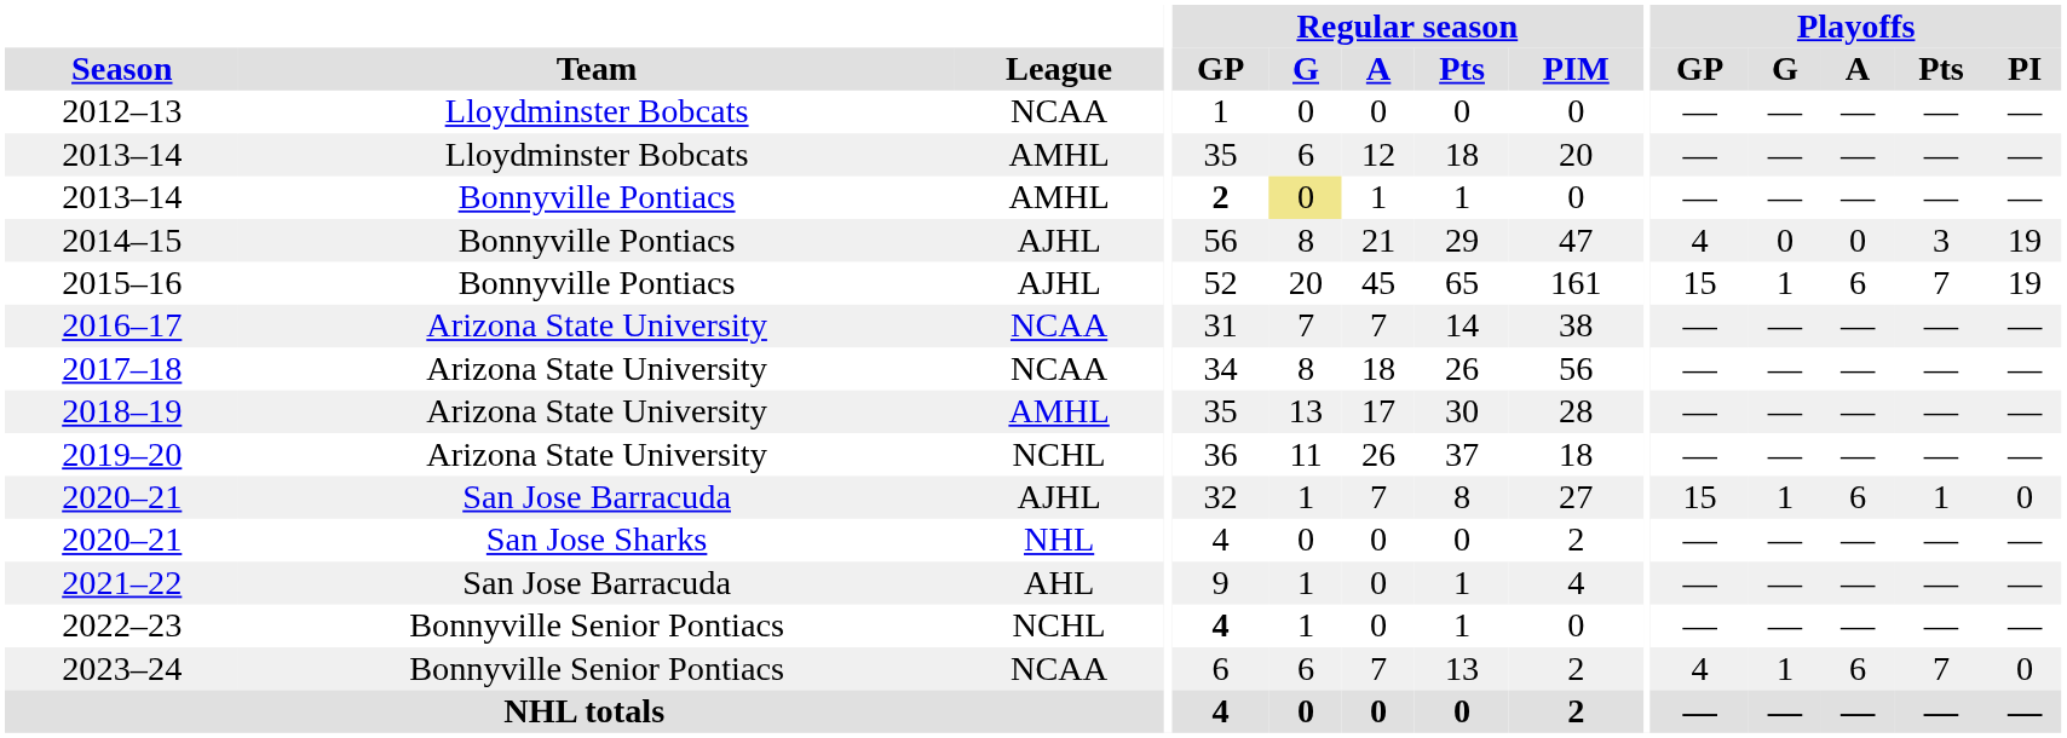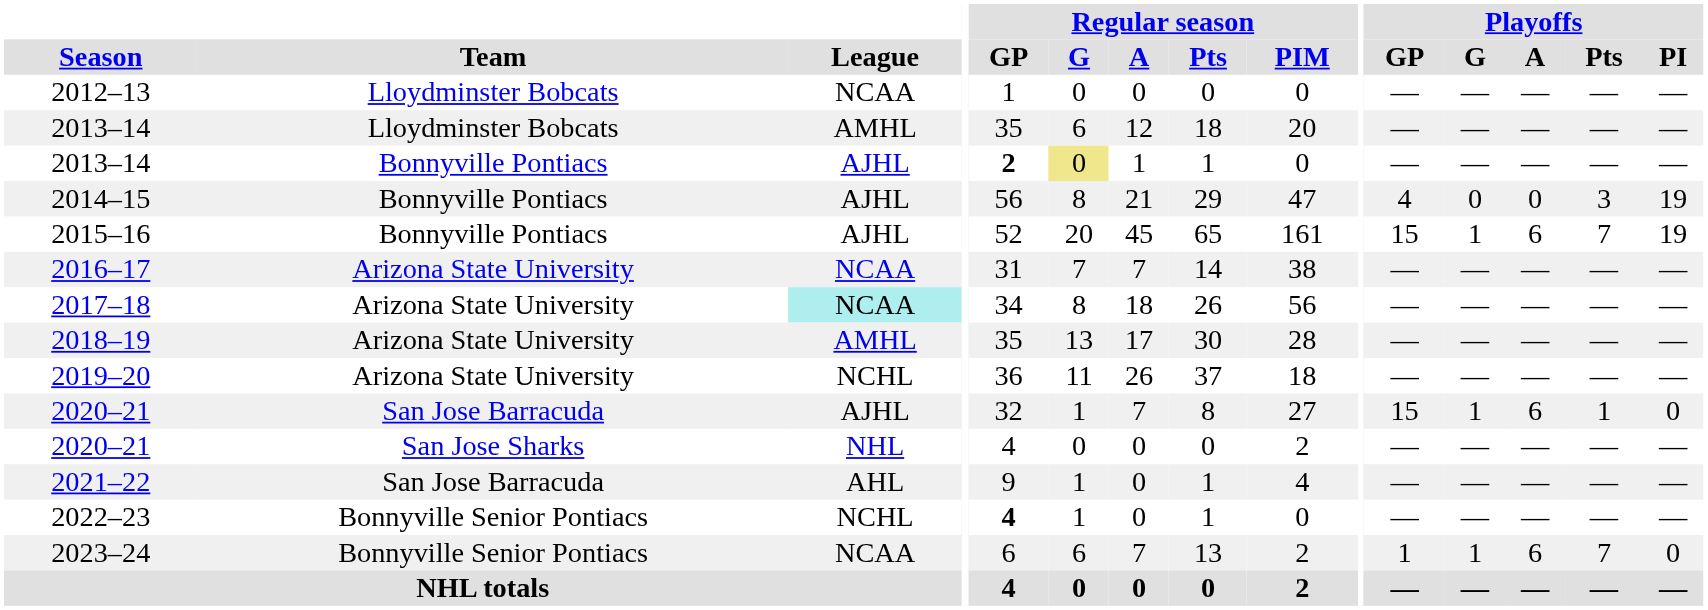 <table border="0" cellpadding="1" cellspacing="0" style="text-align:center; width:60em">
 <tr bgcolor="#e0e0e0">
 <th colspan="3" bgcolor="#ffffff"></th>
 <th rowspan="99" bgcolor="#ffffff"></th>
 <th colspan="5"><a href='#'>Regular season</a></th>
 <th rowspan="99" bgcolor="#ffffff"></th>
 <th colspan="5"><a href='#'>Playoffs</a></th>
 </tr>
 <tr bgcolor="#e0e0e0">
 <th><a href='#'>Season</a></th>
 <th>Team</th>
 <th>League</th>
 <th>GP</th>
 <th><a href='#'>G</a></th>
 <th><a href='#'>A</a></th>
 <th><a href='#'>Pts</a></th>
 <th><a href='#'>PIM</a></th>
 <th>GP</th>
 <th>G</th>
 <th>A</th>
 <th>Pts</th>
 <th>PI</th>
 </tr>
 <tr>
 <td>2012–13</td>
 <td><a href='#'>Lloydminster Bobcats</a></td>
 <td>NCAA</td>
 <td>1</td>
 <td>0</td>
 <td>0</td>
 <td>0</td>
 <td>0</td>
 <td>—</td>
 <td>—</td>
 <td>—</td>
 <td>—</td>
 <td>—</td>
 </tr>
 <tr bgcolor="#f0f0f0">
 <td>2013–14</td>
 <td>Lloydminster Bobcats</td>
 <td>AMHL</td>
 <td>35</td>
 <td>6</td>
 <td>12</td>
 <td>18</td>
 <td>20</td>
 <td>—</td>
 <td>—</td>
 <td>—</td>
 <td>—</td>
 <td>—</td>
 </tr>
 <tr>
 <td>2013–14</td>
 <td><a href='#'>Bonnyville Pontiacs</a></td>
-<td>AMHL</td>
+<td><a href='#'>AJHL</a></td>
 <td><strong>2</strong></td>
 <td style="background: khaki;">0</td>
 <td>1</td>
 <td>1</td>
 <td>0</td>
 <td>—</td>
 <td>—</td>
 <td>—</td>
 <td>—</td>
 <td>—</td>
 </tr>
 <tr bgcolor="#f0f0f0">
 <td>2014–15</td>
 <td>Bonnyville Pontiacs</td>
 <td>AJHL</td>
 <td>56</td>
 <td>8</td>
 <td>21</td>
 <td>29</td>
 <td>47</td>
 <td>4</td>
 <td>0</td>
 <td>0</td>
 <td>3</td>
 <td>19</td>
 </tr>
 <tr>
 <td>2015–16</td>
 <td>Bonnyville Pontiacs</td>
 <td>AJHL</td>
 <td>52</td>
 <td>20</td>
 <td>45</td>
 <td>65</td>
 <td>161</td>
 <td>15</td>
 <td>1</td>
 <td>6</td>
 <td>7</td>
 <td>19</td>
 </tr>
 <tr bgcolor="#f0f0f0">
 <td><a href='#'>2016–17</a></td>
 <td><a href='#'>Arizona State University</a></td>
 <td><a href='#'>NCAA</a></td>
 <td>31</td>
 <td>7</td>
 <td>7</td>
 <td>14</td>
 <td>38</td>
 <td>—</td>
 <td>—</td>
 <td>—</td>
 <td>—</td>
 <td>—</td>
 </tr>
 <tr>
 <td><a href='#'>2017–18</a></td>
 <td>Arizona State University</td>
-<td>NCAA</td>
+<td style="background: paleturquoise;">NCAA</td>
 <td>34</td>
 <td>8</td>
 <td>18</td>
 <td>26</td>
 <td>56</td>
 <td>—</td>
 <td>—</td>
 <td>—</td>
 <td>—</td>
 <td>—</td>
 </tr>
 <tr bgcolor="#f0f0f0">
 <td><a href='#'>2018–19</a></td>
 <td>Arizona State University</td>
 <td><a href='#'>AMHL</a></td>
 <td>35</td>
 <td>13</td>
 <td>17</td>
 <td>30</td>
 <td>28</td>
 <td>—</td>
 <td>—</td>
 <td>—</td>
 <td>—</td>
 <td>—</td>
 </tr>
 <tr>
 <td><a href='#'>2019–20</a></td>
 <td>Arizona State University</td>
 <td>NCHL</td>
 <td>36</td>
 <td>11</td>
 <td>26</td>
 <td>37</td>
 <td>18</td>
 <td>—</td>
 <td>—</td>
 <td>—</td>
 <td>—</td>
 <td>—</td>
 </tr>
 <tr bgcolor="#f0f0f0">
 <td><a href='#'>2020–21</a></td>
 <td><a href='#'>San Jose Barracuda</a></td>
 <td>AJHL</td>
 <td>32</td>
 <td>1</td>
 <td>7</td>
 <td>8</td>
 <td>27</td>
 <td>15</td>
 <td>1</td>
 <td>6</td>
 <td>1</td>
 <td>0</td>
 </tr>
 <tr>
 <td><a href='#'>2020–21</a></td>
 <td><a href='#'>San Jose Sharks</a></td>
 <td><a href='#'>NHL</a></td>
 <td>4</td>
 <td>0</td>
 <td>0</td>
 <td>0</td>
 <td>2</td>
 <td>—</td>
 <td>—</td>
 <td>—</td>
 <td>—</td>
 <td>—</td>
 </tr>
 <tr bgcolor="#f0f0f0">
 <td><a href='#'>2021–22</a></td>
 <td>San Jose Barracuda</td>
 <td>AHL</td>
 <td>9</td>
 <td>1</td>
 <td>0</td>
 <td>1</td>
 <td>4</td>
 <td>—</td>
 <td>—</td>
 <td>—</td>
 <td>—</td>
 <td>—</td>
 </tr>
 <tr>
 <td>2022–23</td>
 <td>Bonnyville Senior Pontiacs</td>
 <td>NCHL</td>
 <td><strong>4</strong></td>
 <td>1</td>
 <td>0</td>
 <td>1</td>
 <td>0</td>
 <td>—</td>
 <td>—</td>
 <td>—</td>
 <td>—</td>
 <td>—</td>
 </tr>
 <tr bgcolor="#f0f0f0">
 <td>2023–24</td>
 <td>Bonnyville Senior Pontiacs</td>
 <td>NCAA</td>
 <td>6</td>
 <td>6</td>
 <td>7</td>
 <td>13</td>
 <td>2</td>
-<td>4</td>
+<td>1</td>
 <td>1</td>
 <td>6</td>
 <td>7</td>
 <td>0</td>
 </tr>
 <tr bgcolor="#e0e0e0">
 <th colspan="3">NHL totals</th>
 <th>4</th>
 <th>0</th>
 <th>0</th>
 <th>0</th>
 <th>2</th>
 <th>—</th>
 <th>—</th>
 <th>—</th>
 <th>—</th>
 <th>—</th>
 </tr>
 </table>
